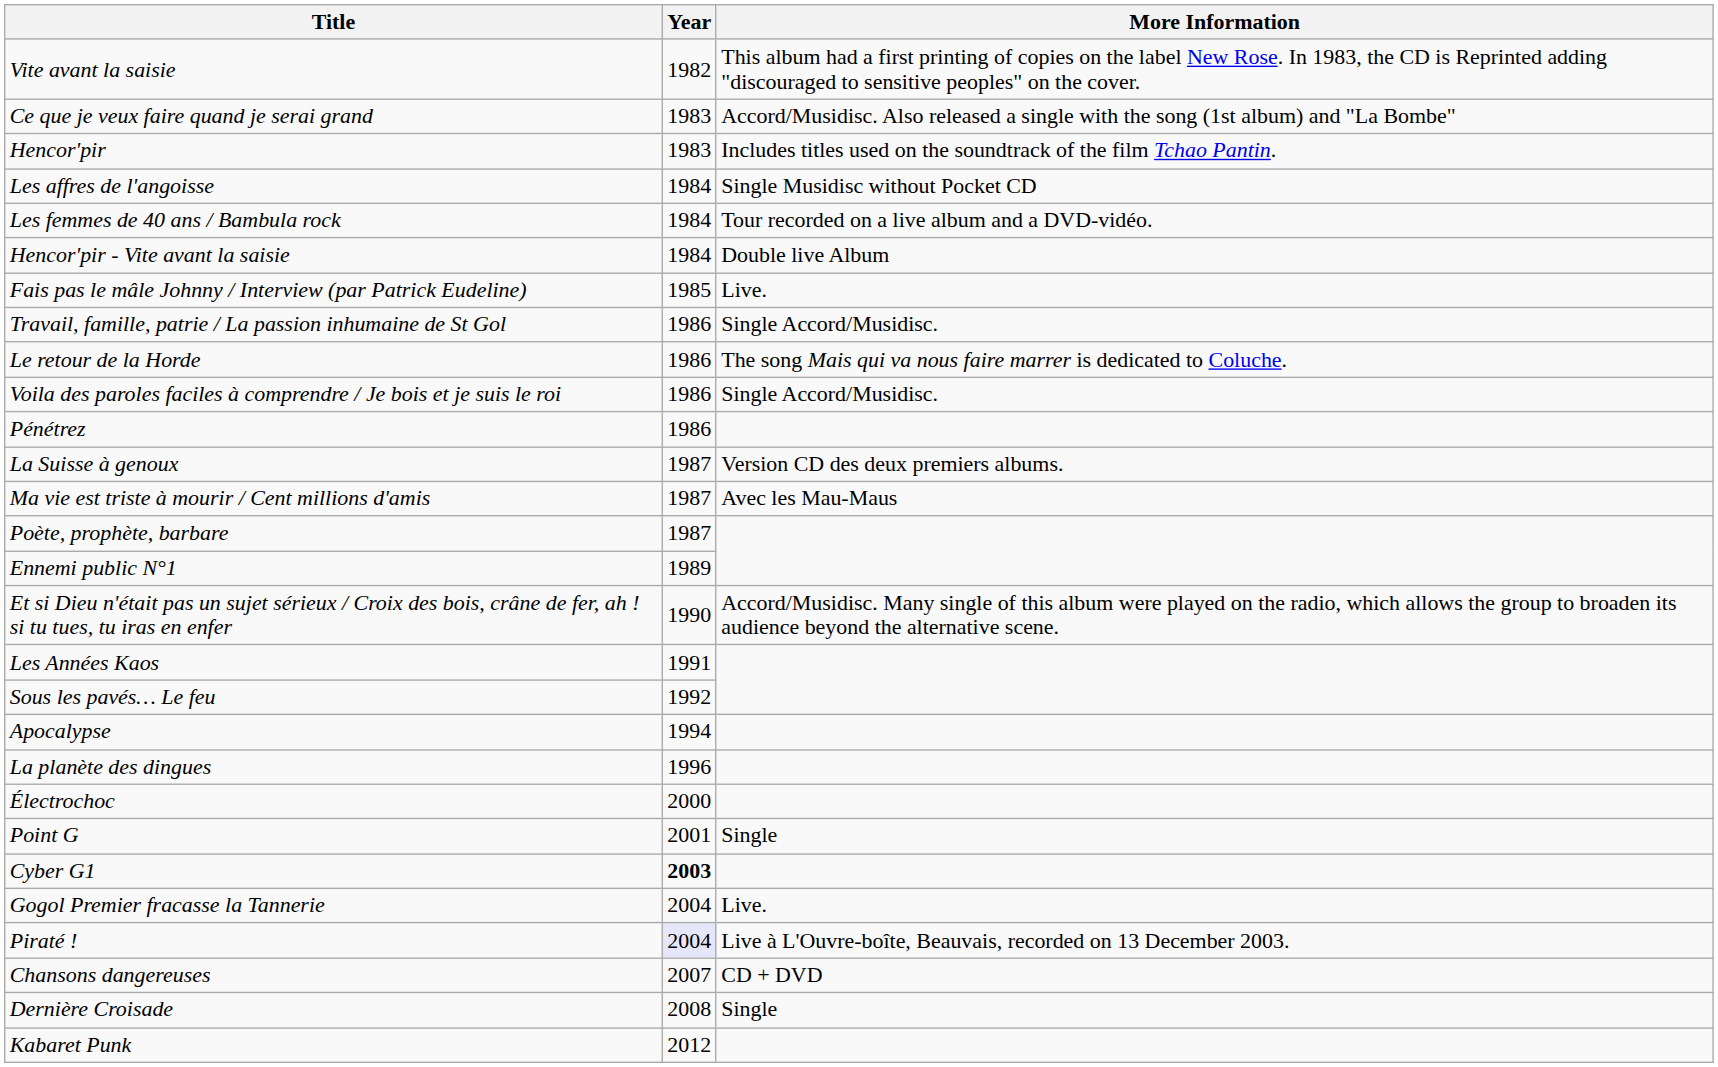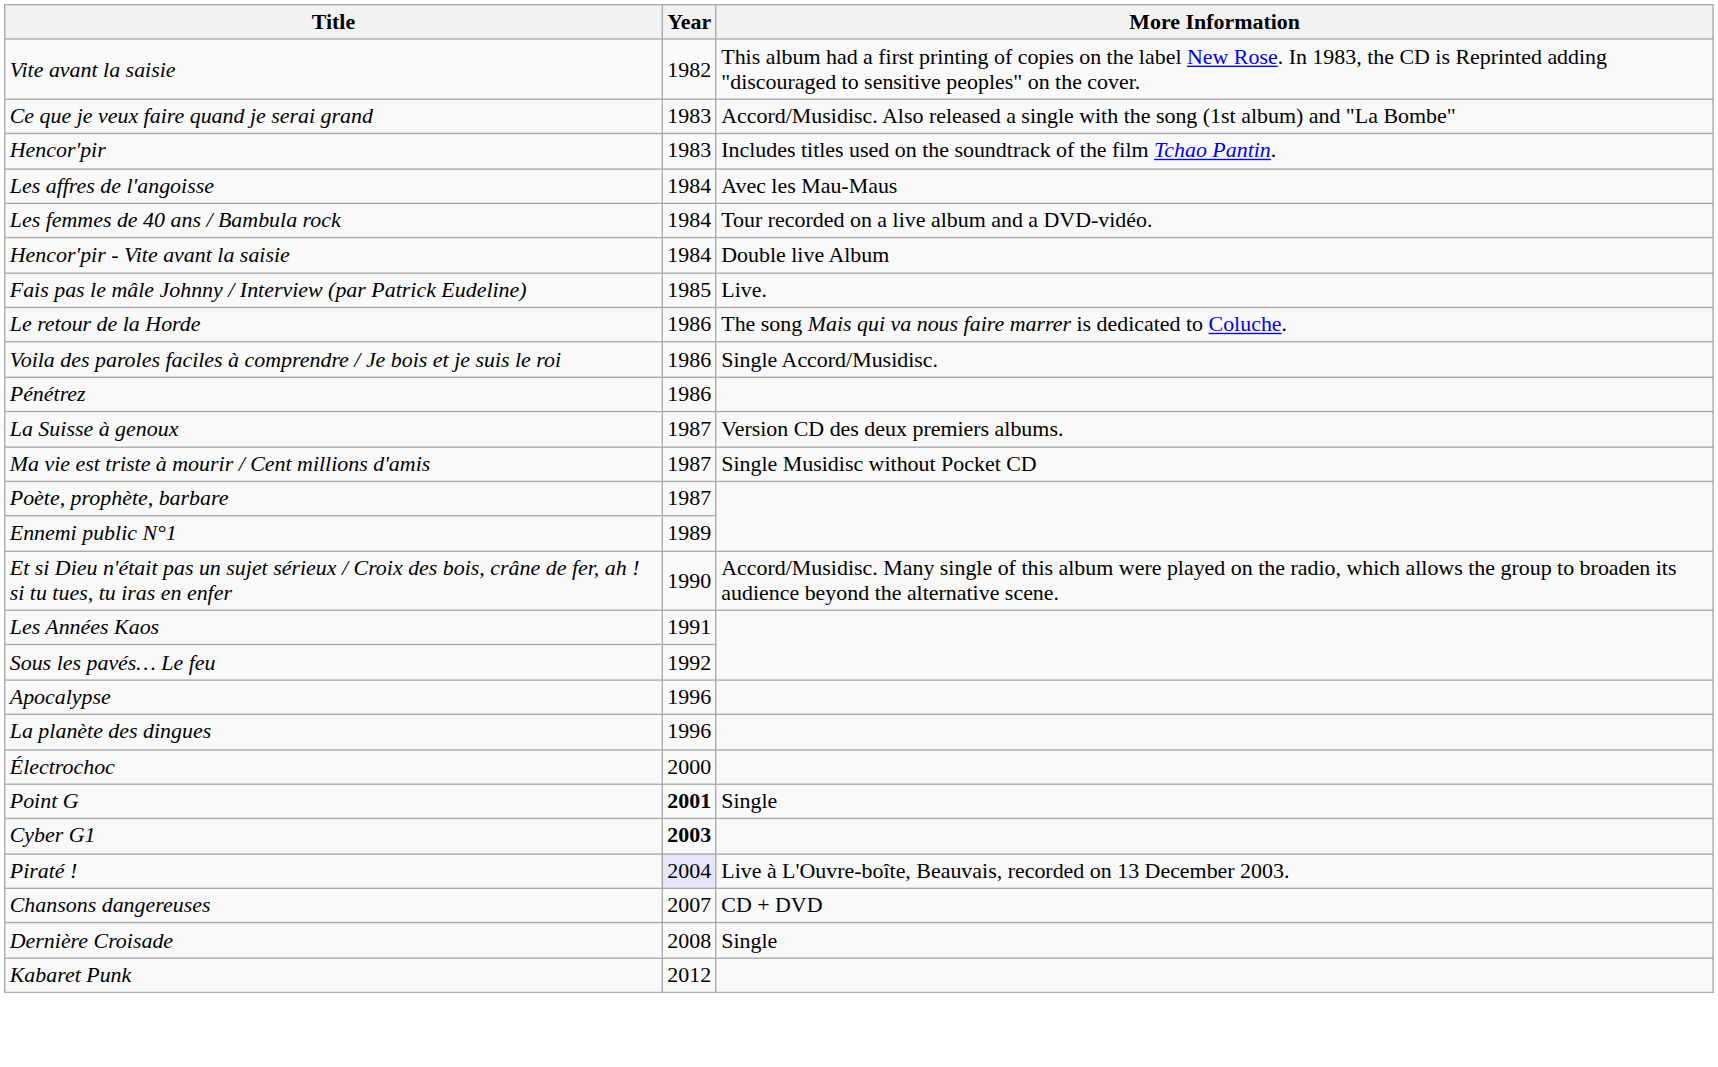 <table class=wikitable>
 <tr>
 <th scope="col">Title</th>
 <th scope="col">Year</th>
 <th scope="col">More Information</th>
 </tr>
 <tr>
 <td><em>Vite avant la saisie</em></td>
 <td>1982</td>
 <td>This album had a first printing of  copies on the label <a href='#'>New Rose</a>.  In 1983, the CD is Reprinted adding "discouraged to sensitive peoples" on the cover.</td>
 </tr>
 <tr>
 <td><em>Ce que je veux faire quand je serai grand</em></td>
 <td>1983</td>
 <td>Accord/Musidisc. Also released a single with the song (1st album) and "La Bombe"</td>
 </tr>
 <tr>
 <td><em>Hencor'pir</em></td>
 <td>1983</td>
 <td>Includes titles used on the soundtrack of the film  <em><a href='#'>Tchao Pantin</a></em>.</td>
 </tr>
 <tr>
 <td><em>Les affres de l'angoisse</em></td>
 <td>1984</td>
-<td>Single Musidisc without Pocket CD</td>
+<td>Avec les Mau-Maus</td>
 </tr>
 <tr>
 <td><em>Les femmes de 40 ans / Bambula rock</em></td>
 <td>1984</td>
 <td>Tour recorded on a live album and a DVD-vidéo.</td>
 </tr>
 <tr>
 <td><em>Hencor'pir - Vite avant la saisie</em></td>
 <td>1984</td>
 <td>Double live Album</td>
 </tr>
 <tr>
 <td><em>Fais pas le mâle Johnny / Interview (par Patrick Eudeline)</em></td>
 <td>1985</td>
 <td>Live.</td>
-</tr>
-<tr>
-<td><em>Travail, famille, patrie / La passion inhumaine de St Gol</em></td>
-<td>1986</td>
-<td>Single Accord/Musidisc.</td>
 </tr>
 <tr>
 <td><em>Le retour de la Horde</em></td>
 <td>1986</td>
 <td>The song <em>Mais qui va nous faire marrer</em> is dedicated to <a href='#'>Coluche</a>.</td>
 </tr>
 <tr>
 <td><em>Voila des paroles faciles à comprendre / Je bois et je suis le roi</em></td>
 <td>1986</td>
 <td>Single Accord/Musidisc.</td>
 </tr>
 <tr>
 <td><em>Pénétrez</em></td>
 <td>1986</td>
 </tr>
 <tr>
 <td><em>La Suisse à genoux</em></td>
 <td>1987</td>
 <td>Version CD des deux premiers albums.</td>
 </tr>
 <tr>
 <td><em>Ma vie est triste à mourir / Cent millions d'amis</em></td>
 <td>1987</td>
-<td>Avec les Mau-Maus</td>
+<td>Single Musidisc without Pocket CD</td>
 </tr>
 <tr>
 <td><em>Poète, prophète, barbare</em></td>
 <td>1987</td>
 </tr>
 <tr>
 <td><em>Ennemi public N°1</em></td>
 <td>1989</td>
 </tr>
 <tr>
 <td><em>Et si Dieu n'était pas un sujet sérieux / Croix des bois, crâne de fer, ah ! si tu tues, tu iras en enfer</em></td>
 <td>1990</td>
 <td Single>Accord/Musidisc. Many single of this album were played on the radio, which allows the group to broaden its audience beyond the alternative scene.</td>
 </tr>
 <tr>
 <td><em>Les Années Kaos</em></td>
 <td>1991</td>
 </tr>
 <tr>
 <td><em>Sous les pavés… Le feu</em></td>
 <td>1992</td>
 </tr>
 <tr>
 <td><em>Apocalypse</em></td>
-<td>1994</td>
+<td>1996</td>
 <td></td>
 </tr>
 <tr>
 <td><em>La planète des dingues</em></td>
 <td>1996</td>
 </tr>
 <tr>
 <td><em>Électrochoc</em></td>
 <td>2000</td>
 <td></td>
 </tr>
 <tr>
 <td><em>Point G</em></td>
-<td>2001</td>
+<td><strong>2001</strong></td>
 <td>Single</td>
 </tr>
 <tr>
 <td><em>Cyber G1</em></td>
 <td><strong>2003</strong></td>
 <td></td>
-</tr>
-<tr>
-<td><em>Gogol Premier fracasse la Tannerie</em></td>
-<td>2004</td>
-<td>Live.</td>
 </tr>
 <tr>
 <td><em>Piraté !</em></td>
 <td style="background: lavender;">2004</td>
 <td>Live à L'Ouvre-boîte, Beauvais, recorded on 13 December 2003.</td>
 </tr>
 <tr>
 <td><em>Chansons dangereuses</em></td>
 <td>2007</td>
 <td>CD + DVD</td>
 </tr>
 <tr>
 <td><em>Dernière Croisade</em></td>
 <td>2008</td>
 <td>Single</td>
 </tr>
 <tr>
 <td><em>Kabaret Punk</em></td>
 <td>2012</td>
 <td></td>
 </tr>
 </table>
